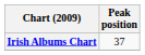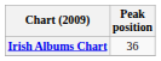 <table class="wikitable sortable plainrowheaders">
 <tr>
 <th>Chart (2009)</th>
 <th>Peak<br>position</th>
 </tr>
 <tr>
 <th scope="row"><a href='#'>Irish Albums Chart</a></th>
-<td style="text-align:center;">37</td>
+<td style="text-align:center;">36</td>
 </tr>
 <tr>
 </tr>
 </table>
